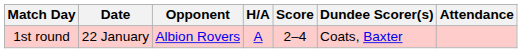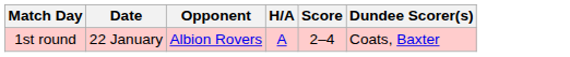 <table class="wikitable" style="text-align:center">
 <tr>
 <th>Match Day</th>
 <th>Date</th>
 <th>Opponent</th>
 <th>H/A</th>
 <th>Score</th>
 <th>Dundee Scorer(s)</th>
-<th>Attendance</th>
 </tr>
 <tr bgcolor="#FFCCCC">
 <td>1st round</td>
 <td align="left">22 January</td>
 <td align="left"><a href='#'>Albion Rovers</a></td>
 <td><a href='#'>A</a></td>
 <td>2–4</td>
 <td align="left">Coats, <a href='#'>Baxter</a></td>
-<td></td>
 </tr>
 </table>
